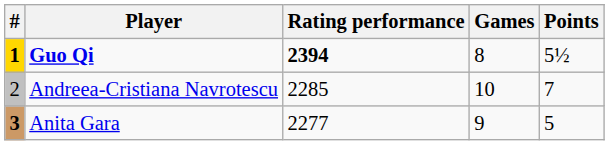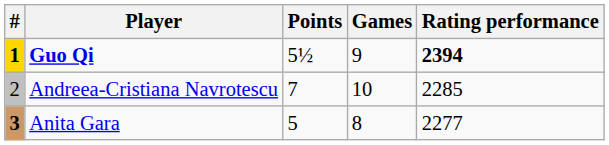 <table class="wikitable" style="font-size: 95%;">
 <tr>
 <th>#</th>
 <th>Player</th>
+<th>Points</th>
+<th>Games</th>
 <th>Rating performance</th>
-<th>Games</th>
-<th>Points</th>
 </tr>
 <tr>
 <td style="background:gold;"><strong>1</strong></td>
 <td><strong> <a href='#'>Guo Qi</a></strong></td>
+<td>5½</td>
+<td>9</td>
 <td><strong>2394</strong></td>
-<td>8</td>
-<td>5½</td>
 </tr>
 <tr>
 <td style="background:silver;">2</td>
 <td> <a href='#'>Andreea-Cristiana Navrotescu</a></td>
+<td>7</td>
+<td>10</td>
 <td>2285</td>
-<td>10</td>
-<td>7</td>
 </tr>
 <tr>
 <td style="background:#c96;"><strong>3</strong></td>
 <td> <a href='#'>Anita Gara</a></td>
+<td>5</td>
+<td>8</td>
 <td>2277</td>
-<td>9</td>
-<td>5</td>
 </tr>
 </table>
